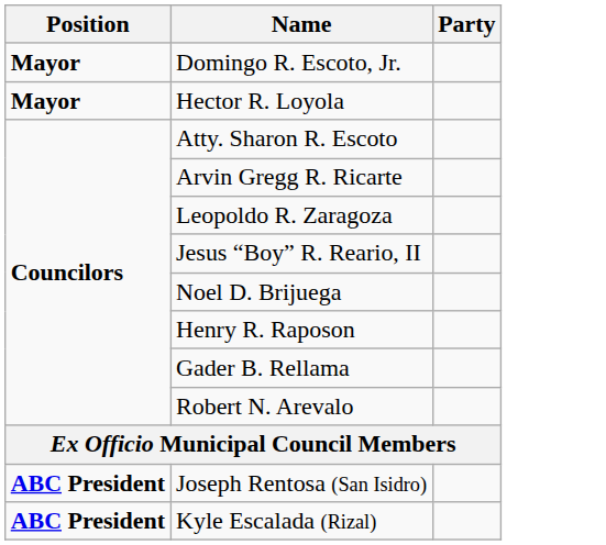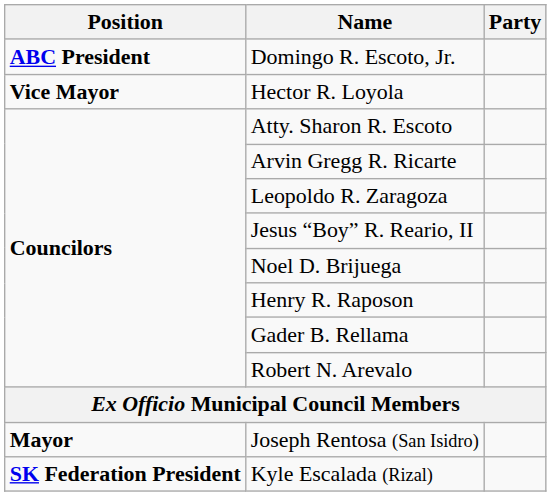 <table class=wikitable>
 <tr>
 <th>Position</th>
 <th>Name</th>
 <th colspan=2>Party</th>
 </tr>
 <tr>
-<td><strong>Mayor</strong></td>
+<td><strong><a href='#'>ABC</a> President</strong></td>
 <td>Domingo R. Escoto, Jr. </td>
 <td></td>
 </tr>
 <tr>
-<td><strong>Mayor</strong></td>
+<td><strong>Vice Mayor</strong></td>
 <td>Hector R. Loyola </td>
 <td></td>
 </tr>
 <tr>
 <td rowspan=8><strong>Councilors</strong></td>
 <td>Atty. Sharon R. Escoto </td>
 <td></td>
 </tr>
 <tr>
 <td>Arvin Gregg R. Ricarte </td>
 <td></td>
 </tr>
 <tr>
 <td>Leopoldo R. Zaragoza </td>
 <td></td>
 </tr>
 <tr>
 <td>Jesus “Boy” R. Reario, II </td>
 <td></td>
 </tr>
 <tr>
 <td>Noel D. Brijuega </td>
 <td></td>
 </tr>
 <tr>
 <td>Henry R. Raposon </td>
 <td></td>
 </tr>
 <tr>
 <td>Gader B. Rellama </td>
 <td></td>
 </tr>
 <tr>
 <td>Robert N. Arevalo </td>
 <td></td>
 </tr>
 <tr>
 <th colspan=4><em>Ex Officio</em> Municipal Council Members</th>
 </tr>
 <tr>
-<td><strong><a href='#'>ABC</a> President</strong></td>
+<td><strong>Mayor</strong></td>
 <td>Joseph Rentosa <small>(San Isidro)</small></td>
 <td></td>
 </tr>
 <tr>
-<td><strong><a href='#'>ABC</a> President</strong></td>
+<td><strong><a href='#'>SK</a> Federation President</strong></td>
 <td>Kyle Escalada <small>(Rizal)</small></td>
 <td></td>
 </tr>
 </table>
